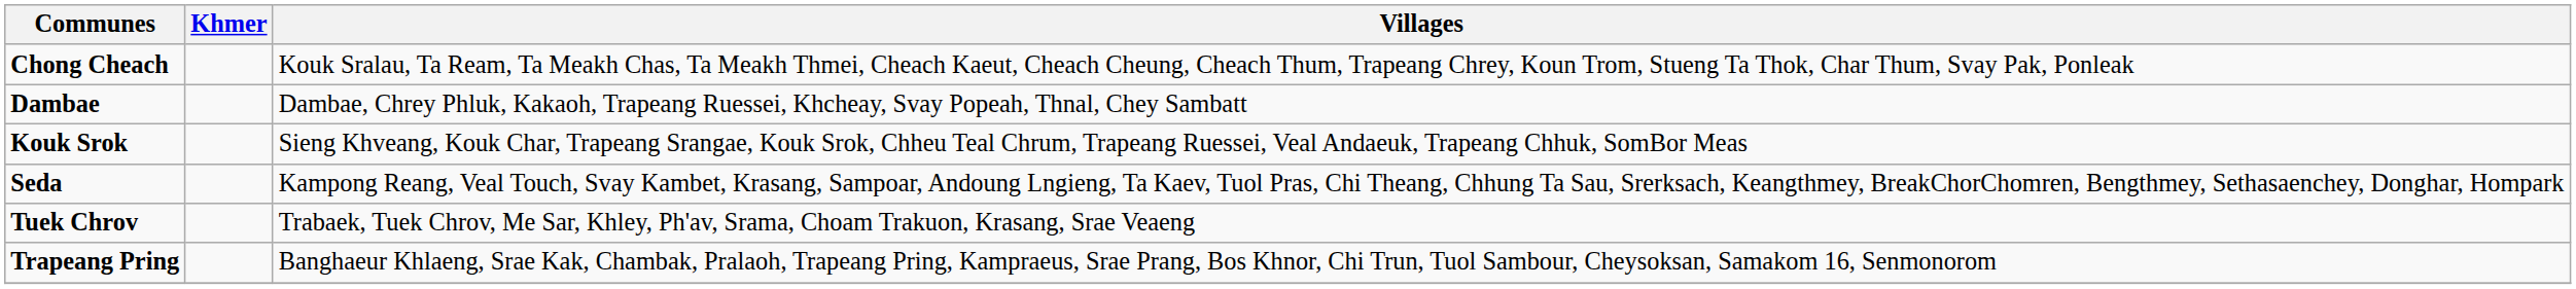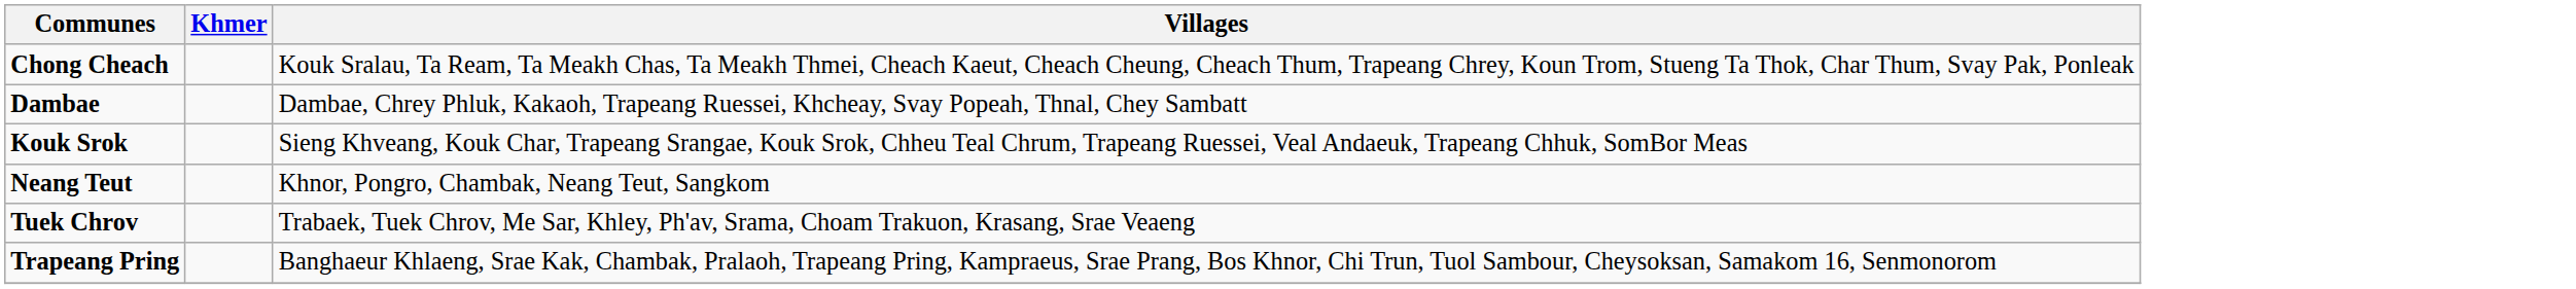 <table class="wikitable">
 <tr>
 <th>Communes</th>
 <th><a href='#'>Khmer</a></th>
 <th>Villages</th>
 </tr>
 <tr>
 <td><strong>Chong Cheach</strong></td>
 <td></td>
 <td>Kouk Sralau, Ta Ream, Ta Meakh Chas, Ta Meakh Thmei, Cheach Kaeut, Cheach Cheung, Cheach Thum, Trapeang Chrey, Koun Trom, Stueng Ta Thok, Char Thum, Svay Pak, Ponleak</td>
 </tr>
 <tr>
 <td><strong>Dambae</strong></td>
 <td></td>
 <td>Dambae, Chrey Phluk, Kakaoh, Trapeang Ruessei, Khcheay, Svay Popeah, Thnal, Chey Sambatt</td>
 </tr>
 <tr>
 <td><strong>Kouk Srok</strong></td>
 <td></td>
 <td>Sieng Khveang, Kouk Char, Trapeang Srangae, Kouk Srok, Chheu Teal Chrum, Trapeang Ruessei, Veal Andaeuk, Trapeang Chhuk, SomBor Meas</td>
 </tr>
 <tr>
-<td><strong>Seda</strong></td>
+<td><strong>Neang Teut</strong></td>
 <td></td>
-<td>Kampong Reang, Veal Touch, Svay Kambet, Krasang, Sampoar, Andoung Lngieng, Ta Kaev, Tuol Pras, Chi Theang, Chhung Ta Sau, Srerksach, Keangthmey, BreakChorChomren, Bengthmey, Sethasaenchey, Donghar, Hompark</td>
+<td>Khnor, Pongro, Chambak, Neang Teut, Sangkom</td>
 </tr>
 <tr>
 <td><strong>Tuek Chrov</strong></td>
 <td></td>
 <td>Trabaek, Tuek Chrov, Me Sar, Khley, Ph'av, Srama, Choam Trakuon, Krasang, Srae Veaeng</td>
 </tr>
 <tr>
 <td><strong>Trapeang Pring</strong></td>
 <td></td>
 <td>Banghaeur Khlaeng, Srae Kak, Chambak, Pralaoh, Trapeang Pring, Kampraeus, Srae Prang, Bos Khnor, Chi Trun, Tuol Sambour, Cheysoksan, Samakom 16, Senmonorom</td>
 </tr>
 <tr>
 </tr>
 </table>
